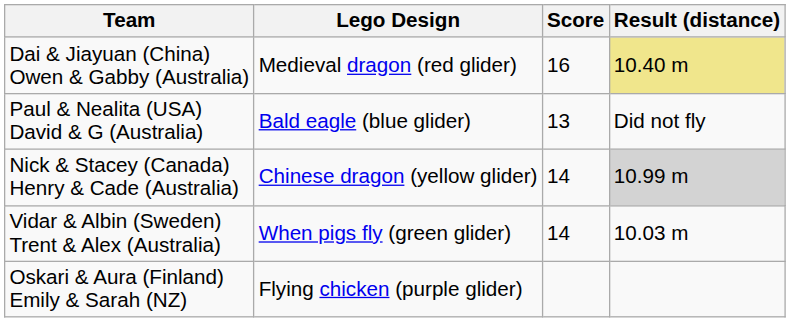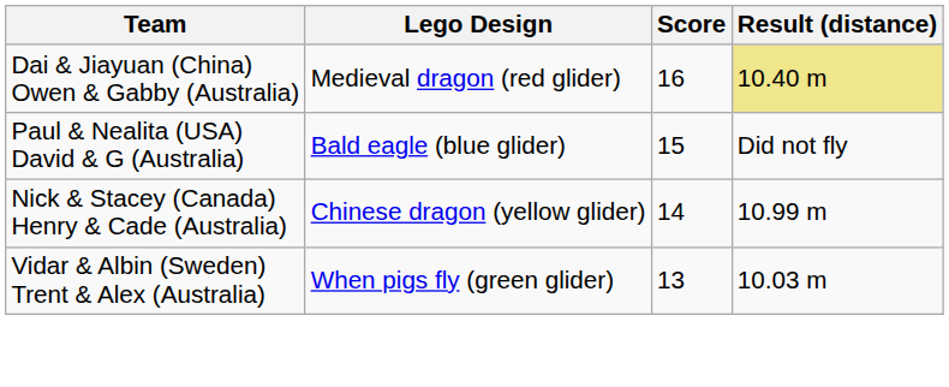 <table class="wikitable">
 <tr>
 <th>Team</th>
 <th>Lego Design</th>
 <th>Score</th>
 <th>Result (distance)</th>
 </tr>
 <tr>
 <td>Dai & Jiayuan (China)<br>Owen & Gabby (Australia)</td>
 <td>Medieval <a href='#'>dragon</a> (red glider)</td>
 <td>16</td>
 <td style="background: khaki;">10.40 m</td>
 </tr>
 <tr>
 <td>Paul & Nealita (USA)<br>David & G (Australia)</td>
 <td><a href='#'>Bald eagle</a> (blue glider)</td>
-<td>13</td>
+<td>15</td>
 <td>Did not fly</td>
 </tr>
 <tr>
 <td>Nick & Stacey (Canada)<br>Henry & Cade (Australia)</td>
 <td><a href='#'>Chinese dragon</a> (yellow glider)</td>
 <td>14</td>
-<td style="background: lightgrey;">10.99 m</td>
+<td>10.99 m</td>
 </tr>
 <tr>
 <td>Vidar & Albin (Sweden)<br>Trent & Alex (Australia)</td>
 <td><a href='#'>When pigs fly</a> (green glider)</td>
-<td>14</td>
+<td>13</td>
 <td>10.03 m</td>
 </tr>
-<tr>
-<td>Oskari & Aura (Finland)<br>Emily & Sarah (NZ)</td>
-<td>Flying <a href='#'>chicken</a> (purple glider)</td>
-<td></td>
-<td></td>
-</tr>
 </table>
